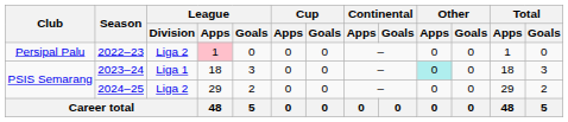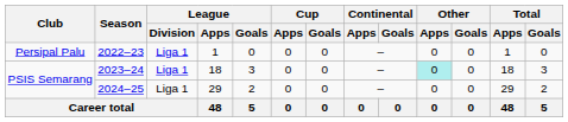 <table class="wikitable" style="text-align: center">
 <tr>
 <th rowspan="2">Club</th>
 <th rowspan="2">Season</th>
 <th colspan="3">League</th>
 <th colspan="2">Cup</th>
 <th colspan="2">Continental</th>
 <th colspan="2">Other</th>
 <th colspan="2">Total</th>
 </tr>
 <tr>
 <th>Division</th>
 <th>Apps</th>
 <th>Goals</th>
 <th>Apps</th>
 <th>Goals</th>
 <th>Apps</th>
 <th>Goals</th>
 <th>Apps</th>
 <th>Goals</th>
 <th>Apps</th>
 <th>Goals</th>
 </tr>
 <tr>
 <td><a href='#'>Persipal Palu</a></td>
 <td><a href='#'>2022–23</a></td>
-<td><a href='#'>Liga 2</a></td>
-<td style="background: pink;">1</td>
+<td><a href='#'>Liga 1</a></td>
+<td>1</td>
 <td>0</td>
 <td>0</td>
 <td>0</td>
 <td colspan="2">–</td>
 <td>0</td>
 <td>0</td>
 <td>1</td>
 <td>0</td>
 </tr>
 <tr>
 <td rowspan="2"><a href='#'>PSIS Semarang</a></td>
 <td><a href='#'>2023–24</a></td>
 <td><a href='#'>Liga 1</a></td>
 <td>18</td>
 <td>3</td>
 <td>0</td>
 <td>0</td>
 <td colspan="2">–</td>
 <td style="background: paleturquoise;">0</td>
 <td>0</td>
 <td>18</td>
 <td>3</td>
 </tr>
 <tr>
 <td><a href='#'>2024–25</a></td>
-<td><a href='#'>Liga 2</a></td>
+<td>Liga 1</td>
 <td>29</td>
 <td>2</td>
 <td>0</td>
 <td>0</td>
 <td colspan="2">–</td>
 <td>0</td>
 <td>0</td>
 <td>29</td>
 <td>2</td>
 </tr>
 <tr>
 <th colspan="3">Career total</th>
 <th>48</th>
 <th>5</th>
 <th>0</th>
 <th>0</th>
 <th>0</th>
 <th>0</th>
 <th>0</th>
 <th>0</th>
 <th>48</th>
 <th>5</th>
 </tr>
 </table>
